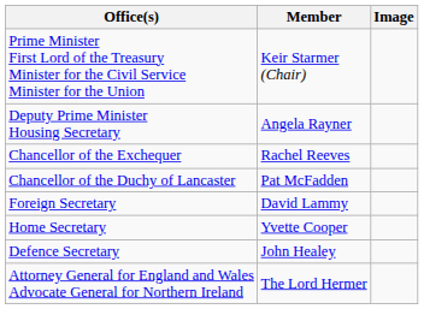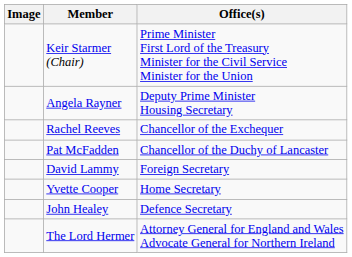 <table class="wikitable">
 <tr>
+<th>Image</th>
+<th>Member</th>
 <th>Office(s)</th>
-<th>Member</th>
-<th>Image</th>
 </tr>
 <tr>
+<td></td>
+<td><a href='#'>Keir Starmer</a><br> <em>(Chair)</em></td>
 <td><a href='#'>Prime Minister</a><br><a href='#'>First Lord of the Treasury</a><br><a href='#'>Minister for the Civil Service</a><br><a href='#'>Minister for the Union</a></td>
-<td><a href='#'>Keir Starmer</a><br> <em>(Chair)</em></td>
-<td></td>
 </tr>
 <tr>
+<td></td>
+<td><a href='#'>Angela Rayner</a></td>
 <td><a href='#'>Deputy Prime Minister</a><br><a href='#'>Housing Secretary</a></td>
-<td><a href='#'>Angela Rayner</a></td>
-<td></td>
 </tr>
 <tr>
+<td></td>
+<td><a href='#'>Rachel Reeves</a></td>
 <td><a href='#'>Chancellor of the Exchequer</a></td>
-<td><a href='#'>Rachel Reeves</a></td>
-<td></td>
 </tr>
 <tr>
+<td></td>
+<td><a href='#'>Pat McFadden</a></td>
 <td><a href='#'>Chancellor of the Duchy of Lancaster</a></td>
-<td><a href='#'>Pat McFadden</a></td>
-<td></td>
 </tr>
 <tr>
+<td></td>
+<td><a href='#'>David Lammy</a></td>
 <td><a href='#'>Foreign Secretary</a></td>
-<td><a href='#'>David Lammy</a></td>
-<td></td>
 </tr>
 <tr>
+<td></td>
+<td><a href='#'>Yvette Cooper</a></td>
 <td><a href='#'>Home Secretary</a></td>
-<td><a href='#'>Yvette Cooper</a></td>
-<td></td>
 </tr>
 <tr>
+<td></td>
+<td><a href='#'>John Healey</a></td>
 <td><a href='#'>Defence Secretary</a></td>
-<td><a href='#'>John Healey</a></td>
-<td></td>
 </tr>
 <tr>
+<td></td>
+<td><a href='#'>The Lord Hermer</a></td>
 <td><a href='#'>Attorney General for England and Wales</a><br><a href='#'>Advocate General for Northern Ireland</a></td>
-<td><a href='#'>The Lord Hermer</a></td>
-<td></td>
 </tr>
 </table>
